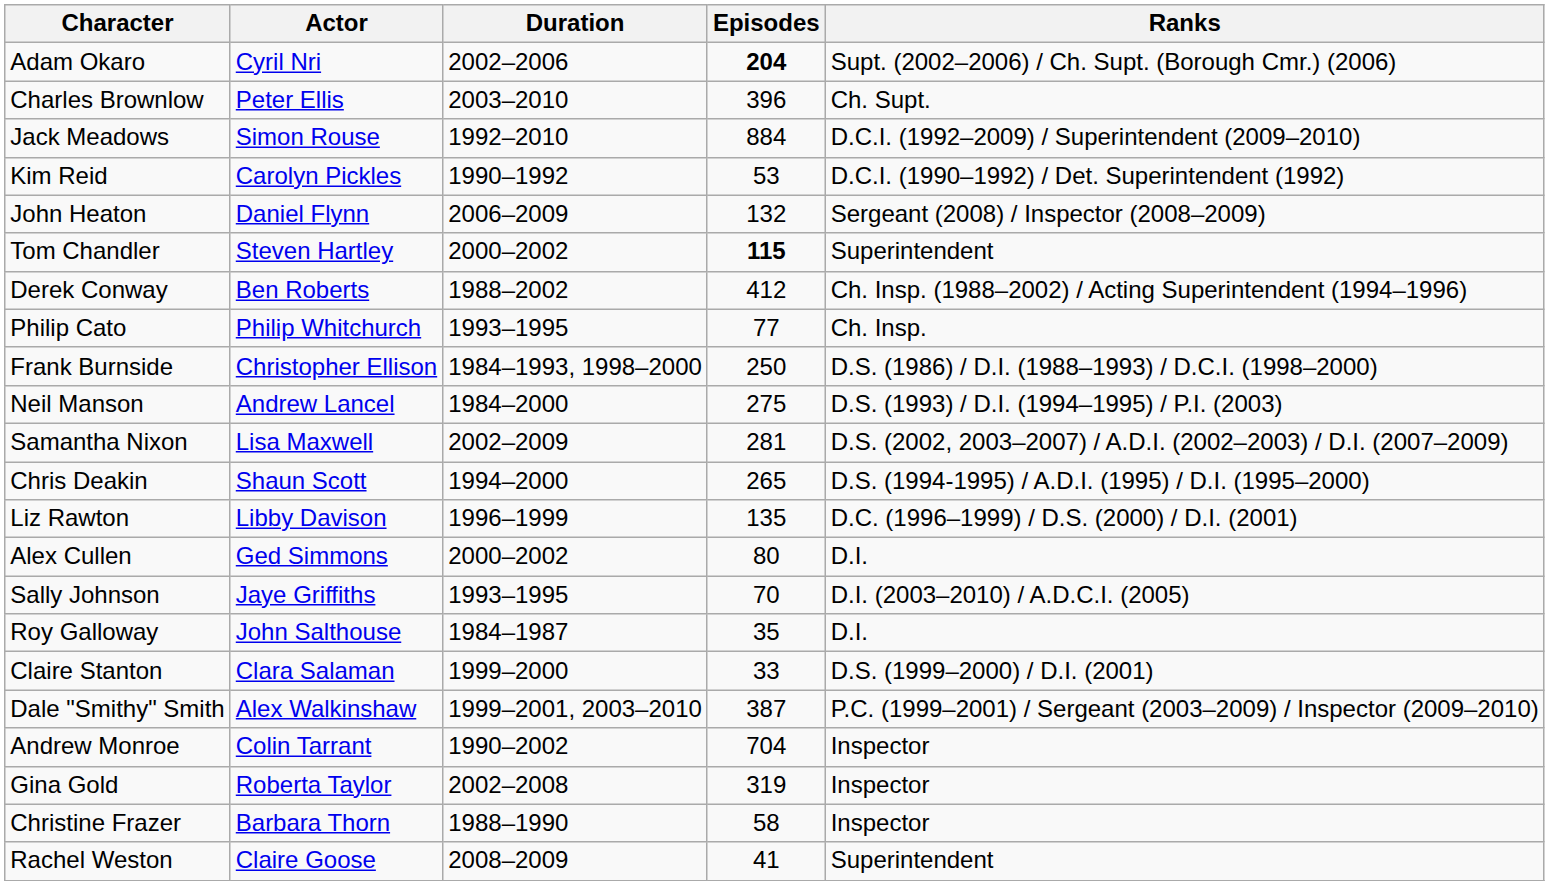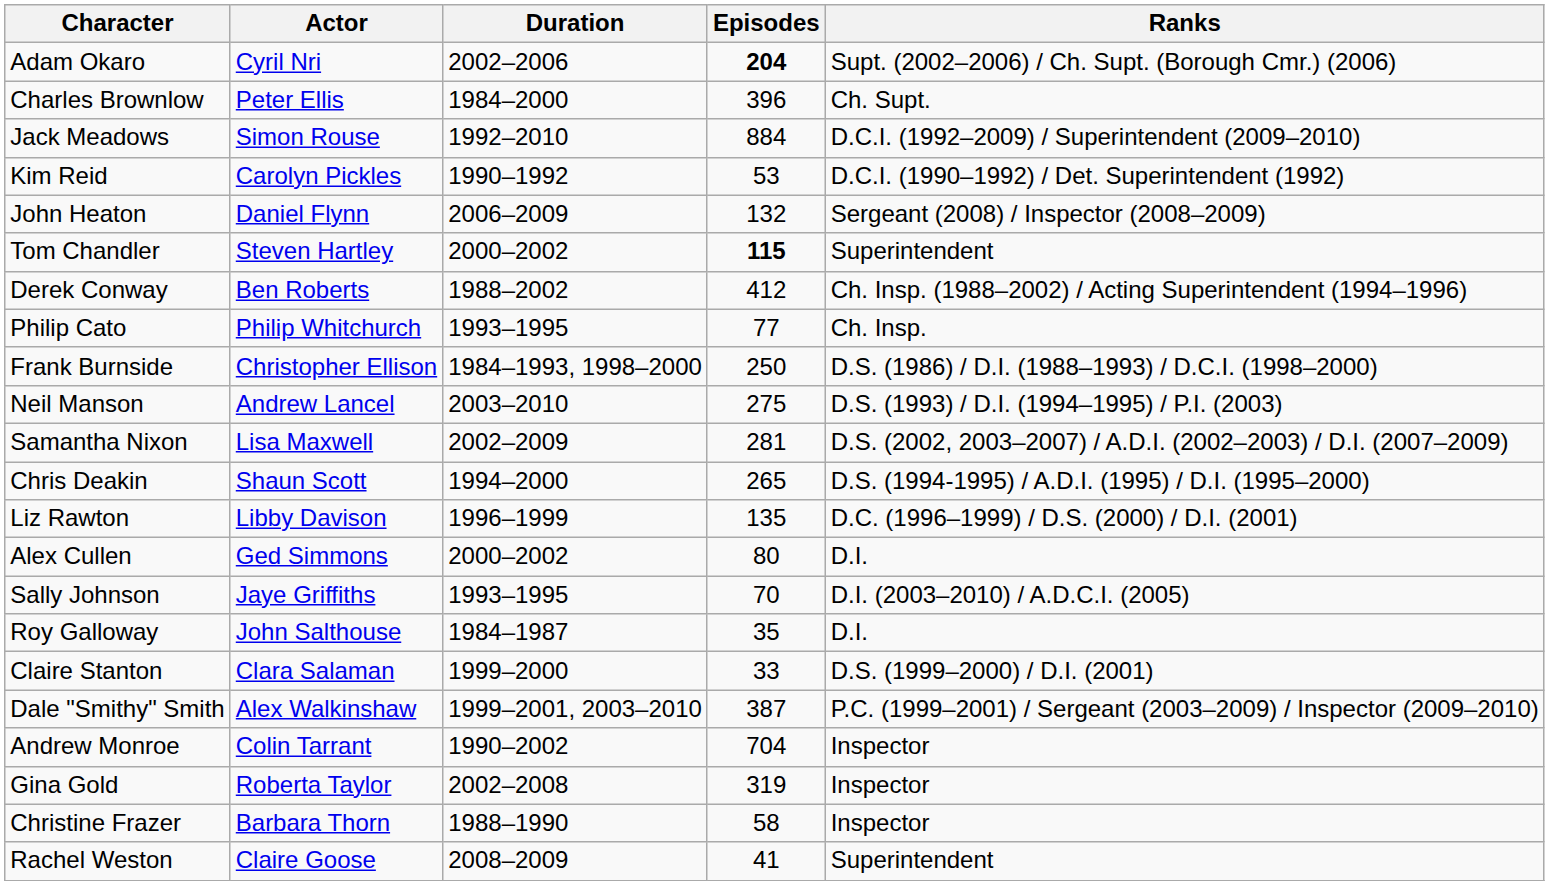 <table class="wikitable sortable">
 <tr>
 <th scope=col>Character</th>
 <th scope=col>Actor</th>
 <th scope=col>Duration</th>
 <th scope=col>Episodes</th>
 <th scope=col>Ranks</th>
 </tr>
 <tr>
 <td>Adam Okaro</td>
 <td><a href='#'>Cyril Nri</a></td>
 <td>2002–2006</td>
 <td style="text-align:center;"><strong>204</strong></td>
 <td>Supt. (2002–2006) / Ch. Supt. (Borough Cmr.) (2006)</td>
 </tr>
 <tr>
 <td>Charles Brownlow</td>
 <td><a href='#'>Peter Ellis</a></td>
-<td>2003–2010</td>
+<td>1984–2000</td>
 <td style="text-align:center;">396</td>
 <td>Ch. Supt.</td>
 </tr>
 <tr>
 <td>Jack Meadows</td>
 <td><a href='#'>Simon Rouse</a></td>
 <td>1992–2010</td>
 <td style="text-align:center;">884</td>
 <td>D.C.I. (1992–2009) / Superintendent (2009–2010)</td>
 </tr>
 <tr>
 <td>Kim Reid</td>
 <td><a href='#'>Carolyn Pickles</a></td>
 <td>1990–1992</td>
 <td style="text-align:center;">53</td>
 <td>D.C.I. (1990–1992) / Det. Superintendent (1992)</td>
 </tr>
 <tr>
 <td>John Heaton</td>
 <td><a href='#'>Daniel Flynn</a></td>
 <td>2006–2009</td>
 <td style="text-align:center;">132</td>
 <td>Sergeant (2008) / Inspector (2008–2009)</td>
 </tr>
 <tr>
 <td>Tom Chandler</td>
 <td><a href='#'>Steven Hartley</a></td>
 <td>2000–2002</td>
 <td style="text-align:center;"><strong>115</strong></td>
 <td>Superintendent</td>
 </tr>
 <tr>
 <td>Derek Conway</td>
 <td><a href='#'>Ben Roberts</a></td>
 <td>1988–2002</td>
 <td style="text-align:center;">412</td>
 <td>Ch. Insp. (1988–2002) / Acting Superintendent (1994–1996)</td>
 </tr>
 <tr>
 <td>Philip Cato</td>
 <td><a href='#'>Philip Whitchurch</a></td>
 <td>1993–1995</td>
 <td style="text-align:center;">77</td>
 <td>Ch. Insp.</td>
 </tr>
 <tr>
 <td>Frank Burnside</td>
 <td><a href='#'>Christopher Ellison</a></td>
 <td>1984–1993, 1998–2000</td>
 <td style="text-align:center;">250</td>
 <td>D.S. (1986) / D.I. (1988–1993) / D.C.I. (1998–2000)</td>
 </tr>
 <tr>
 <td>Neil Manson</td>
 <td><a href='#'>Andrew Lancel</a></td>
-<td>1984–2000</td>
+<td>2003–2010</td>
 <td style="text-align:center;">275</td>
 <td>D.S. (1993) / D.I. (1994–1995) / P.I. (2003)</td>
 </tr>
 <tr>
 <td>Samantha Nixon</td>
 <td><a href='#'>Lisa Maxwell</a></td>
 <td>2002–2009</td>
 <td style="text-align:center;">281</td>
 <td>D.S. (2002, 2003–2007) / A.D.I. (2002–2003) / D.I. (2007–2009)</td>
 </tr>
 <tr>
 <td>Chris Deakin</td>
 <td><a href='#'>Shaun Scott</a></td>
 <td>1994–2000</td>
 <td style="text-align:center;">265</td>
 <td>D.S. (1994-1995) / A.D.I. (1995) / D.I. (1995–2000)</td>
 </tr>
 <tr>
 <td>Liz Rawton</td>
 <td><a href='#'>Libby Davison</a></td>
 <td>1996–1999</td>
 <td style="text-align:center;">135</td>
 <td>D.C. (1996–1999) / D.S. (2000) / D.I. (2001)</td>
 </tr>
 <tr>
 <td>Alex Cullen</td>
 <td><a href='#'>Ged Simmons</a></td>
 <td>2000–2002</td>
 <td style="text-align:center;">80</td>
 <td>D.I.</td>
 </tr>
 <tr>
 <td>Sally Johnson</td>
 <td><a href='#'>Jaye Griffiths</a></td>
 <td>1993–1995</td>
 <td style="text-align:center;">70</td>
 <td>D.I. (2003–2010) / A.D.C.I. (2005)</td>
 </tr>
 <tr>
 <td>Roy Galloway</td>
 <td><a href='#'>John Salthouse</a></td>
 <td>1984–1987</td>
 <td style="text-align:center;">35</td>
 <td>D.I.</td>
 </tr>
 <tr>
 <td>Claire Stanton</td>
 <td><a href='#'>Clara Salaman</a></td>
 <td>1999–2000</td>
 <td style="text-align:center;">33</td>
 <td>D.S. (1999–2000) / D.I. (2001)</td>
 </tr>
 <tr>
 <td>Dale "Smithy" Smith</td>
 <td><a href='#'>Alex Walkinshaw</a></td>
 <td>1999–2001, 2003–2010</td>
 <td style="text-align:center;">387</td>
 <td>P.C. (1999–2001) / Sergeant (2003–2009) / Inspector (2009–2010)</td>
 </tr>
 <tr>
 <td>Andrew Monroe</td>
 <td><a href='#'>Colin Tarrant</a></td>
 <td>1990–2002</td>
 <td style="text-align:center;">704</td>
 <td>Inspector</td>
 </tr>
 <tr>
 <td>Gina Gold</td>
 <td><a href='#'>Roberta Taylor</a></td>
 <td>2002–2008</td>
 <td style="text-align:center;">319</td>
 <td>Inspector</td>
 </tr>
 <tr>
 <td>Christine Frazer</td>
 <td><a href='#'>Barbara Thorn</a></td>
 <td>1988–1990</td>
 <td style="text-align:center;">58</td>
 <td>Inspector</td>
 </tr>
 <tr>
 <td>Rachel Weston</td>
 <td><a href='#'>Claire Goose</a></td>
 <td>2008–2009</td>
 <td style="text-align:center;">41</td>
 <td>Superintendent</td>
 </tr>
 <tr>
 </tr>
 </table>
